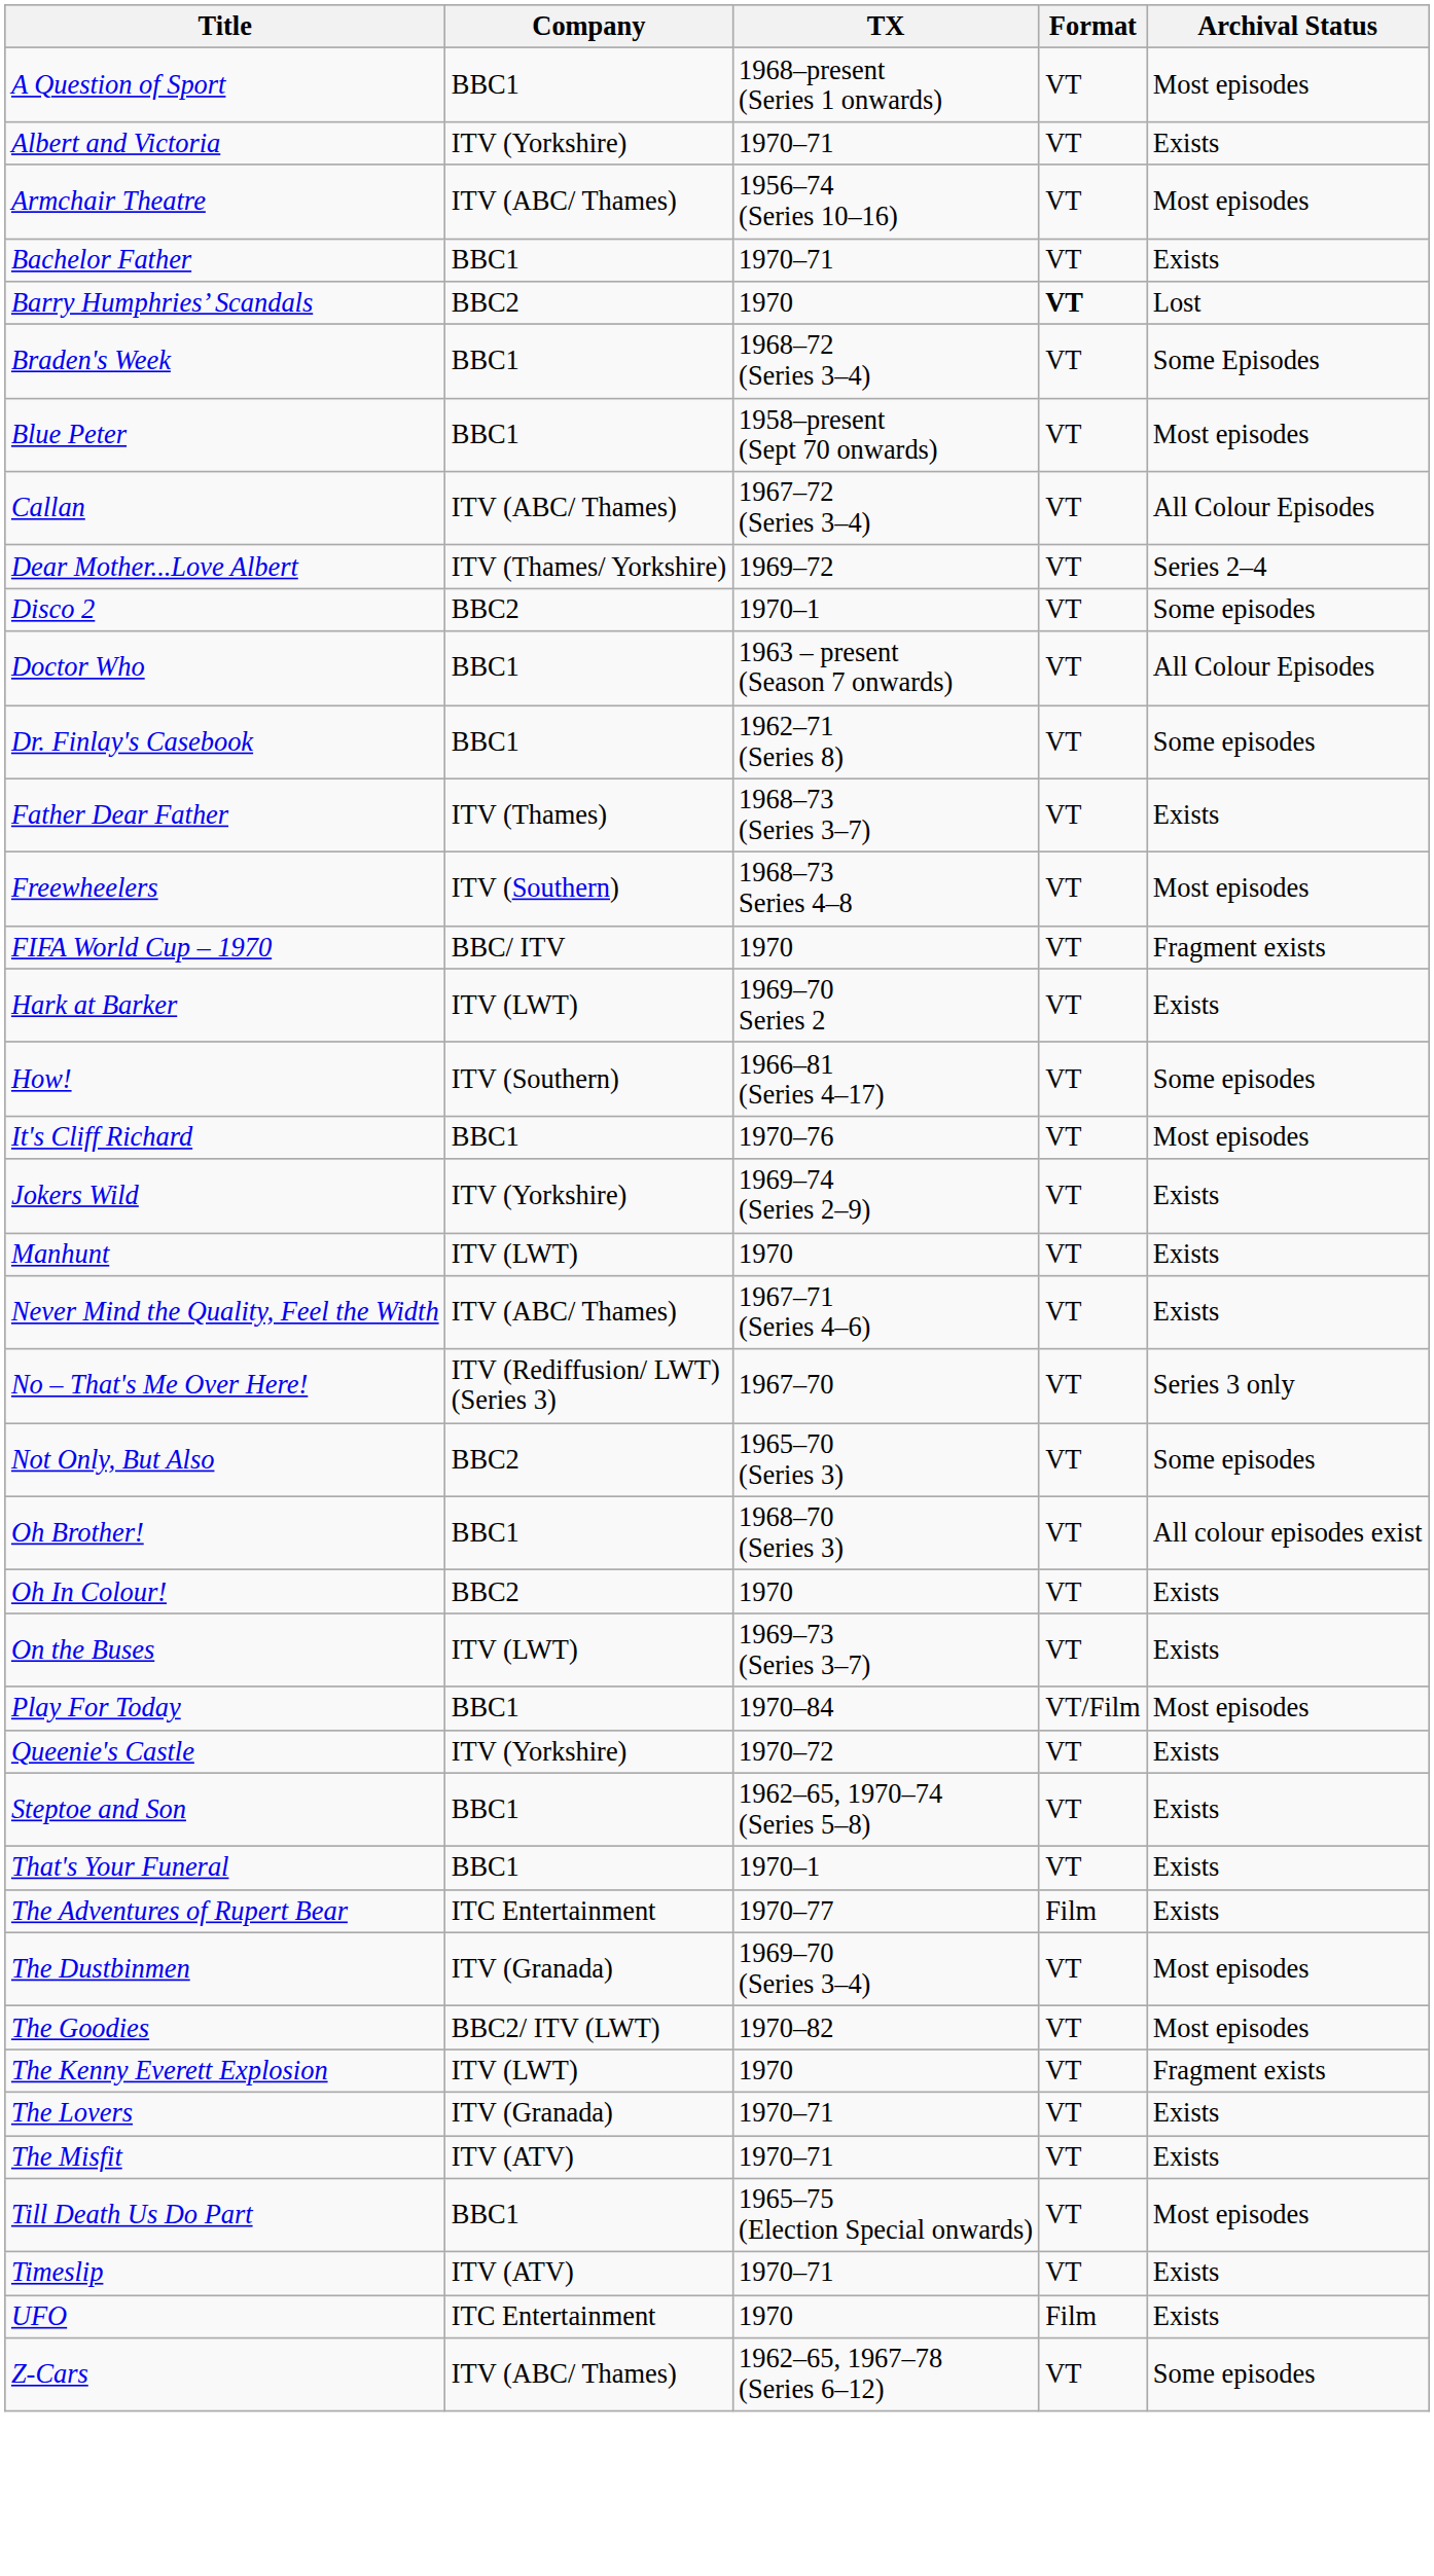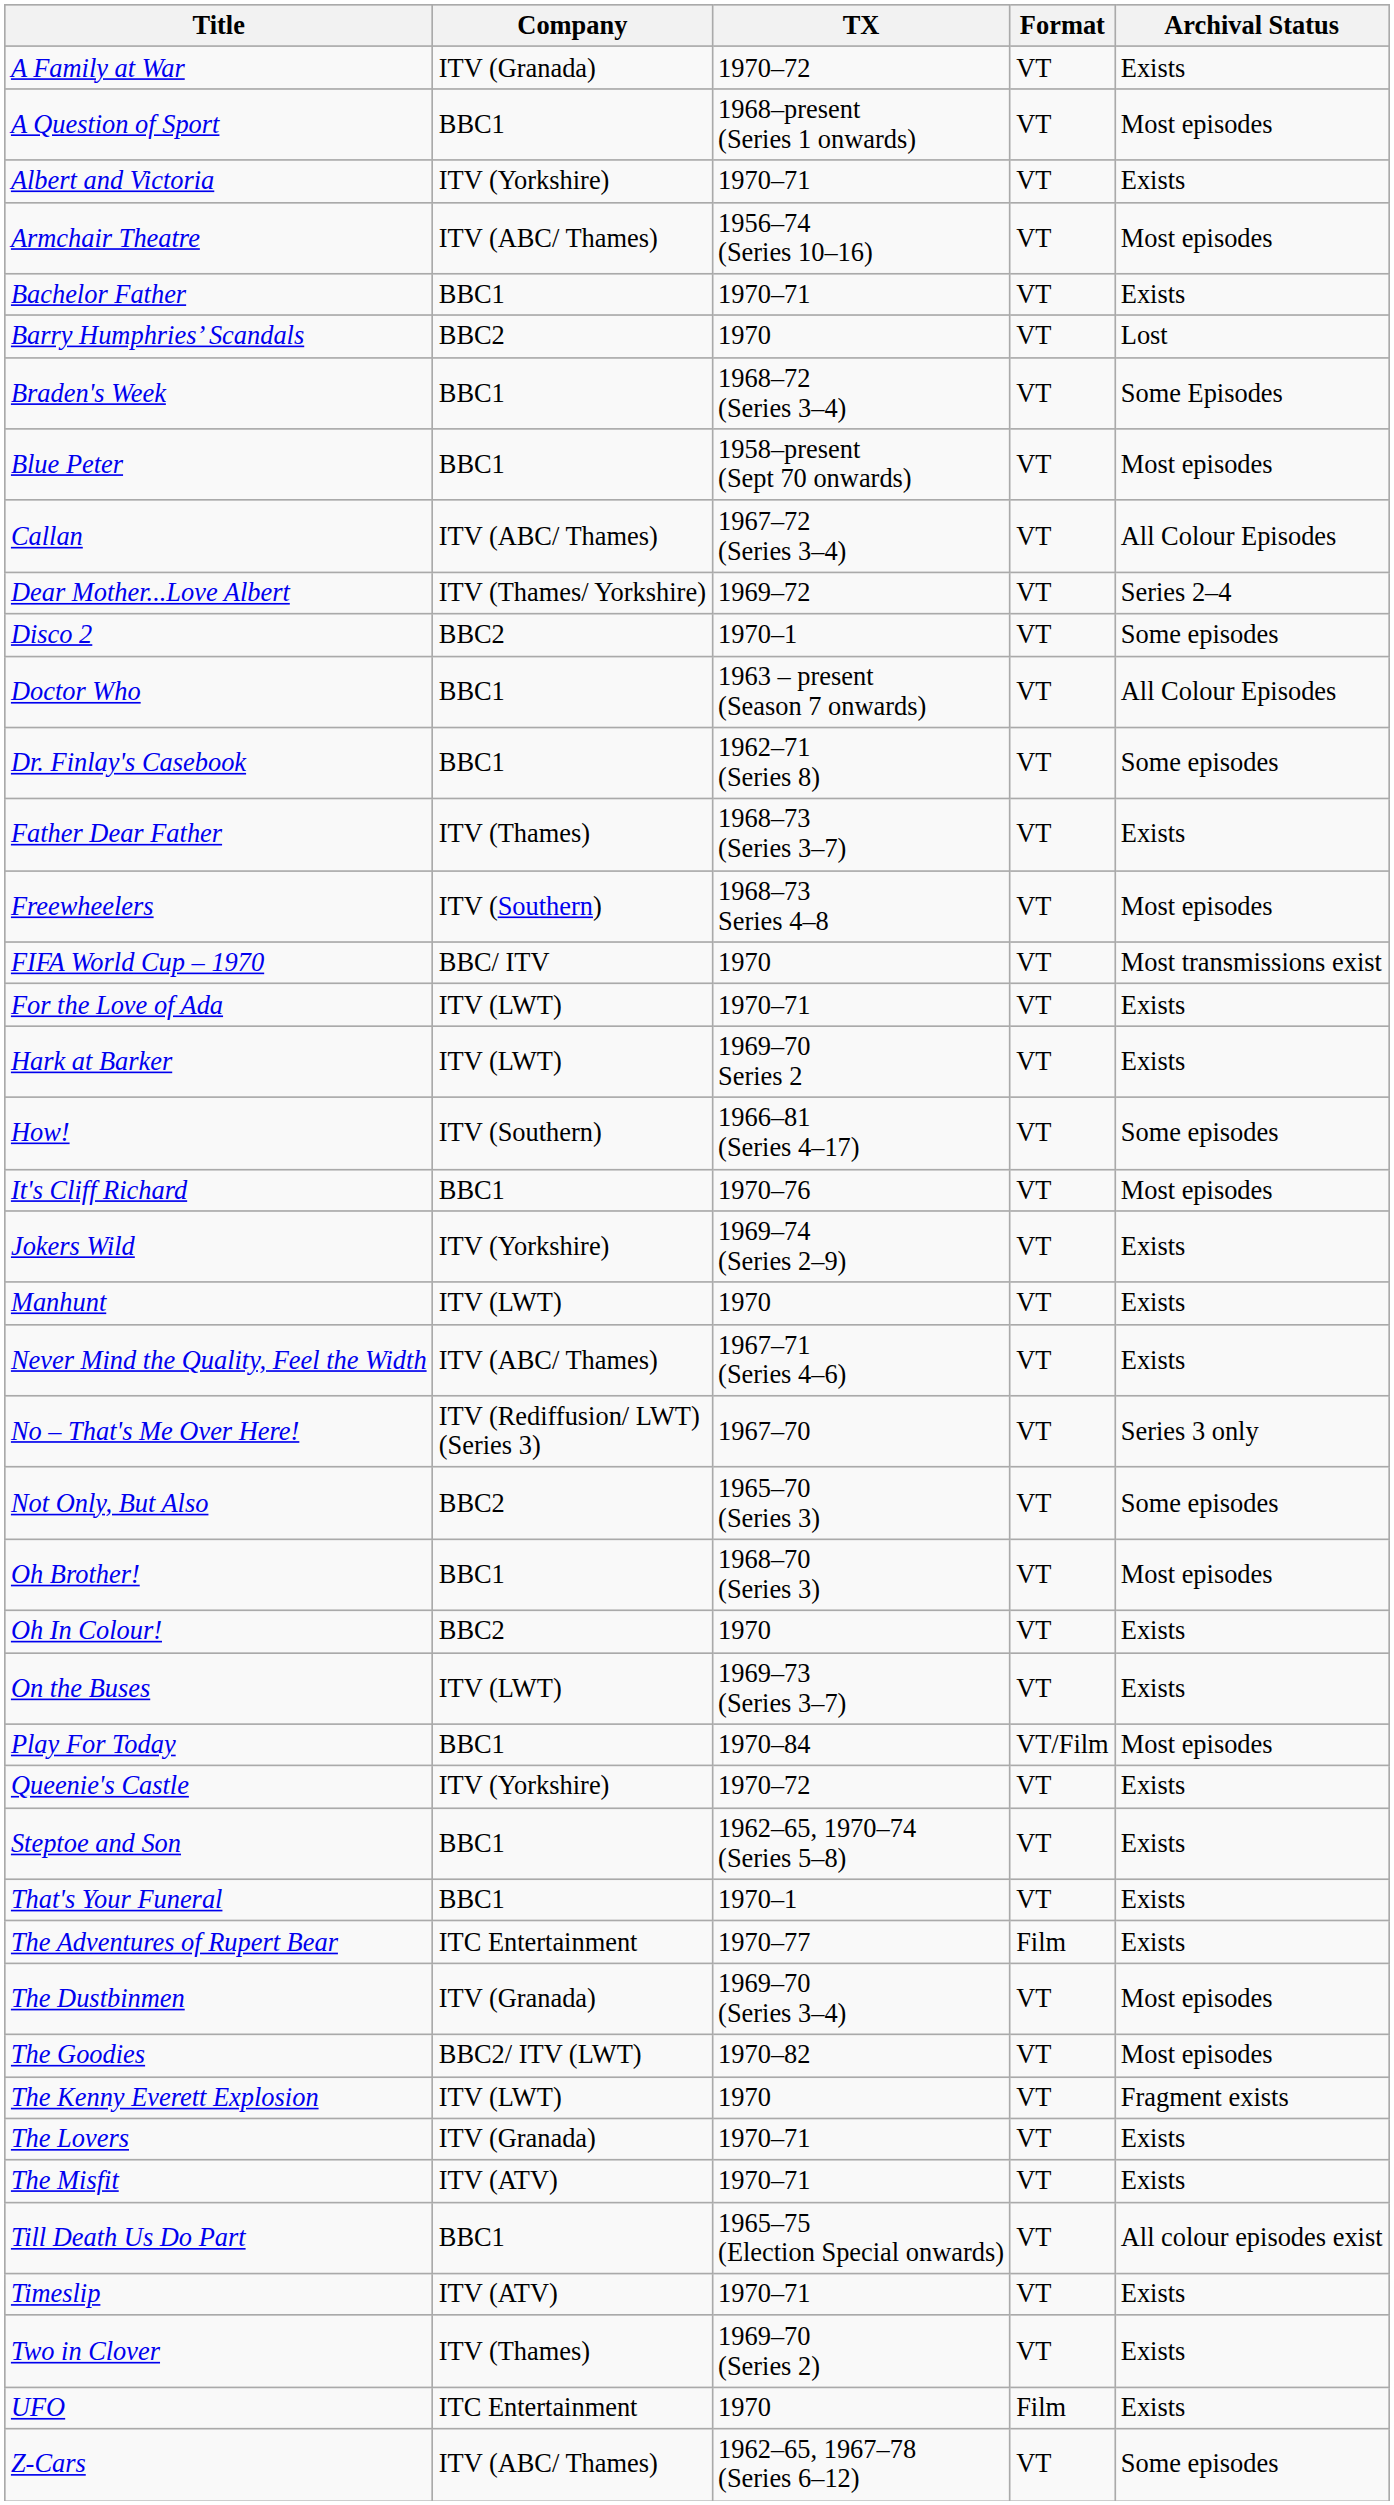 <table class="wikitable">
 <tr>
 <th>Title</th>
 <th>Company</th>
 <th>TX</th>
 <th>Format</th>
 <th>Archival Status</th>
+</tr>
+<tr>
+<td><em><a href='#'>A Family at War</a></em></td>
+<td>ITV (Granada)</td>
+<td>1970–72</td>
+<td>VT</td>
+<td>Exists </td>
 </tr>
 <tr>
 <td><em><a href='#'>A Question of Sport</a></em></td>
 <td>BBC1</td>
 <td>1968–present<br>(Series 1 onwards)</td>
 <td>VT</td>
 <td>Most episodes</td>
 </tr>
 <tr>
 <td><em><a href='#'>Albert and Victoria</a></em></td>
 <td>ITV (Yorkshire)</td>
 <td>1970–71</td>
 <td>VT</td>
 <td>Exists</td>
 </tr>
 <tr>
 <td><em><a href='#'>Armchair Theatre</a></em></td>
 <td>ITV (ABC/ Thames)</td>
 <td>1956–74<br>(Series 10–16)</td>
 <td>VT</td>
 <td>Most episodes</td>
 </tr>
 <tr>
 <td><a href='#'><em>Bachelor Father</em></a></td>
 <td>BBC1</td>
 <td>1970–71</td>
 <td>VT</td>
 <td>Exists</td>
 </tr>
 <tr>
 <td><a href='#'><em>Barry Humphries’ Scandals</em></a></td>
 <td>BBC2</td>
 <td>1970</td>
-<td><strong>VT</strong></td>
+<td>VT</td>
 <td>Lost</td>
 </tr>
 <tr>
 <td><a href='#'><em>Braden's Week</em></a></td>
 <td>BBC1</td>
 <td>1968–72<br>(Series 3–4)</td>
 <td>VT</td>
 <td>Some Episodes</td>
 </tr>
 <tr>
 <td><em><a href='#'>Blue Peter</a></em></td>
 <td>BBC1</td>
 <td>1958–present<br>(Sept 70 onwards)</td>
 <td>VT</td>
 <td>Most episodes</td>
 </tr>
 <tr>
 <td><a href='#'><em>Callan</em></a></td>
 <td>ITV (ABC/ Thames)</td>
 <td>1967–72<br>(Series 3–4)</td>
 <td>VT</td>
 <td>All Colour Episodes</td>
 </tr>
 <tr>
 <td><em><a href='#'>Dear Mother...Love Albert</a></em></td>
 <td>ITV (Thames/ Yorkshire)</td>
 <td>1969–72</td>
 <td>VT</td>
 <td>Series 2–4</td>
 </tr>
 <tr>
 <td><a href='#'><em>Disco 2</em></a></td>
 <td>BBC2</td>
 <td>1970–1</td>
 <td>VT</td>
 <td>Some episodes </td>
 </tr>
 <tr>
 <td><em><a href='#'>Doctor Who</a></em></td>
 <td>BBC1</td>
 <td>1963 – present<br>(Season 7 onwards)</td>
 <td>VT</td>
 <td>All Colour Episodes </td>
 </tr>
 <tr>
 <td><em><a href='#'>Dr. Finlay's Casebook</a></em></td>
 <td>BBC1</td>
 <td>1962–71<br>(Series 8)</td>
 <td>VT</td>
 <td>Some episodes</td>
 </tr>
 <tr>
 <td><a href='#'><em>Father Dear Father</em></a></td>
 <td>ITV (Thames)</td>
 <td>1968–73<br>(Series 3–7)</td>
 <td>VT</td>
 <td>Exists</td>
 </tr>
 <tr>
 <td><a href='#'><em>Freewheelers</em></a></td>
 <td>ITV (<a href='#'>Southern</a>)</td>
 <td>1968–73<br>Series 4–8</td>
 <td>VT</td>
 <td>Most episodes</td>
 </tr>
 <tr>
 <td><a href='#'><em>FIFA World Cup – 1970</em></a></td>
 <td>BBC/ ITV</td>
 <td>1970</td>
 <td>VT</td>
-<td>Fragment exists</td>
+<td>Most transmissions exist</td>
+</tr>
+<tr>
+<td><em><a href='#'>For the Love of Ada</a></em></td>
+<td>ITV (LWT)</td>
+<td>1970–71</td>
+<td>VT</td>
+<td>Exists</td>
 </tr>
 <tr>
 <td><em><a href='#'>Hark at Barker</a></em></td>
 <td>ITV (LWT)</td>
 <td>1969–70<br>Series 2</td>
 <td>VT</td>
 <td>Exists </td>
 </tr>
 <tr>
 <td><a href='#'><em>How!</em></a></td>
 <td>ITV (Southern)</td>
 <td>1966–81<br>(Series 4–17)</td>
 <td>VT</td>
 <td>Some episodes</td>
 </tr>
 <tr>
 <td><a href='#'><em>It's Cliff Richard</em></a></td>
 <td>BBC1</td>
 <td>1970–76</td>
 <td>VT</td>
 <td>Most episodes </td>
 </tr>
 <tr>
 <td><a href='#'><em>Jokers Wild</em></a></td>
 <td>ITV (Yorkshire)</td>
 <td>1969–74<br>(Series 2–9)</td>
 <td>VT</td>
 <td>Exists</td>
 </tr>
 <tr>
 <td><a href='#'><em>Manhunt</em></a></td>
 <td>ITV (LWT)</td>
 <td>1970</td>
 <td>VT</td>
 <td>Exists</td>
 </tr>
 <tr>
 <td><em><a href='#'>Never Mind the Quality, Feel the Width</a></em></td>
 <td>ITV (ABC/ Thames)</td>
 <td>1967–71<br>(Series 4–6)</td>
 <td>VT</td>
 <td>Exists</td>
 </tr>
 <tr>
 <td><em><a href='#'>No – That's Me Over Here!</a></em></td>
 <td>ITV (Rediffusion/ LWT)<br>(Series 3)</td>
 <td>1967–70</td>
 <td>VT</td>
 <td>Series 3 only</td>
 </tr>
 <tr>
 <td><a href='#'><em>Not Only, But Also</em></a></td>
 <td>BBC2</td>
 <td>1965–70<br>(Series 3)</td>
 <td>VT</td>
 <td>Some episodes</td>
 </tr>
 <tr>
 <td><a href='#'><em>Oh Brother!</em></a></td>
 <td>BBC1</td>
 <td>1968–70<br>(Series 3)</td>
 <td>VT</td>
-<td>All colour episodes exist</td>
+<td>Most episodes</td>
 </tr>
 <tr>
 <td><a href='#'><em>Oh In Colour!</em></a></td>
 <td>BBC2</td>
 <td>1970</td>
 <td>VT</td>
 <td>Exists</td>
 </tr>
 <tr>
 <td><em><a href='#'>On the Buses</a></em></td>
 <td>ITV (LWT)</td>
 <td>1969–73<br>(Series 3–7)</td>
 <td>VT</td>
 <td>Exists</td>
 </tr>
 <tr>
 <td><a href='#'><em>Play For Today</em></a></td>
 <td>BBC1</td>
 <td>1970–84</td>
 <td>VT/Film</td>
 <td>Most episodes </td>
 </tr>
 <tr>
 <td><em><a href='#'>Queenie's Castle</a></em></td>
 <td>ITV (Yorkshire)</td>
 <td>1970–72</td>
 <td>VT</td>
 <td>Exists</td>
 </tr>
 <tr>
 <td><em><a href='#'>Steptoe and Son</a></em></td>
 <td>BBC1</td>
 <td>1962–65, 1970–74<br>(Series 5–8)</td>
 <td>VT</td>
 <td>Exists</td>
 </tr>
 <tr>
 <td><em><a href='#'>That's Your Funeral</a></em></td>
 <td>BBC1</td>
 <td>1970–1</td>
 <td>VT</td>
 <td>Exists</td>
 </tr>
 <tr>
 <td><em><a href='#'>The Adventures of Rupert Bear</a></em></td>
 <td>ITC Entertainment</td>
 <td>1970–77</td>
 <td>Film</td>
 <td>Exists</td>
 </tr>
 <tr>
 <td><em><a href='#'>The Dustbinmen</a></em></td>
 <td>ITV (Granada)</td>
 <td>1969–70<br>(Series 3–4)</td>
 <td>VT</td>
 <td>Most episodes</td>
 </tr>
 <tr>
 <td><a href='#'><em>The Goodies</em></a></td>
 <td>BBC2/ ITV (LWT)</td>
 <td>1970–82</td>
 <td>VT</td>
 <td>Most episodes</td>
 </tr>
 <tr>
 <td><a href='#'><em>The Kenny Everett Explosion</em></a></td>
 <td>ITV (LWT)</td>
 <td>1970</td>
 <td>VT</td>
 <td>Fragment exists</td>
 </tr>
 <tr>
 <td><a href='#'><em>The Lovers</em></a></td>
 <td>ITV (Granada)</td>
 <td>1970–71</td>
 <td>VT</td>
 <td>Exists</td>
 </tr>
 <tr>
 <td><a href='#'><em>The Misfit</em></a></td>
 <td>ITV (ATV)</td>
 <td>1970–71</td>
 <td>VT</td>
 <td>Exists </td>
 </tr>
 <tr>
 <td><em><a href='#'>Till Death Us Do Part</a></em></td>
 <td>BBC1</td>
 <td>1965–75<br>(Election Special onwards)</td>
 <td>VT</td>
-<td>Most episodes</td>
+<td>All colour episodes exist</td>
 </tr>
 <tr>
 <td><em><a href='#'>Timeslip</a></em></td>
 <td>ITV (ATV)</td>
 <td>1970–71</td>
 <td>VT</td>
 <td>Exists </td>
+</tr>
+<tr>
+<td><em><a href='#'>Two in Clover</a></em></td>
+<td>ITV (Thames)</td>
+<td>1969–70<br>(Series 2)</td>
+<td>VT</td>
+<td>Exists</td>
 </tr>
 <tr>
 <td><a href='#'><em>UFO</em></a></td>
 <td>ITC Entertainment</td>
 <td>1970</td>
 <td>Film</td>
 <td>Exists</td>
 </tr>
 <tr>
 <td><em><a href='#'>Z-Cars</a></em></td>
 <td>ITV (ABC/ Thames)</td>
 <td>1962–65, 1967–78<br>(Series 6–12)</td>
 <td>VT</td>
 <td>Some episodes </td>
 </tr>
 </table>
